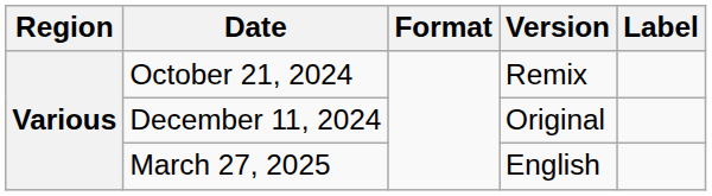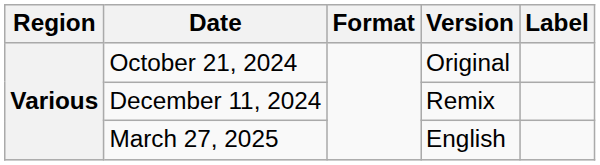 <table class="wikitable plainrowheaders">
 <tr>
 <th scope="col">Region</th>
 <th scope="col">Date</th>
 <th scope="col">Format</th>
 <th scope="col">Version</th>
 <th scope="col">Label</th>
 </tr>
 <tr>
 <th rowspan="3" scope="row">Various</th>
 <td>October 21, 2024</td>
 <td rowspan="3"></td>
-<td>Remix</td>
+<td>Original</td>
 <td></td>
 </tr>
 <tr>
 <td>December 11, 2024</td>
-<td>Original</td>
+<td>Remix</td>
 <td></td>
 </tr>
 <tr>
 <td>March 27, 2025</td>
 <td>English</td>
 <td></td>
 </tr>
 </table>
